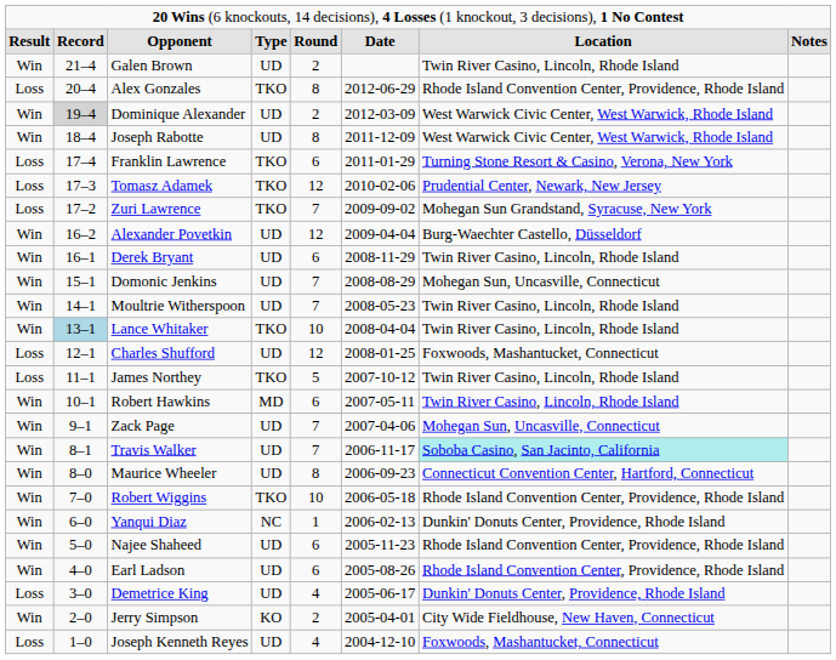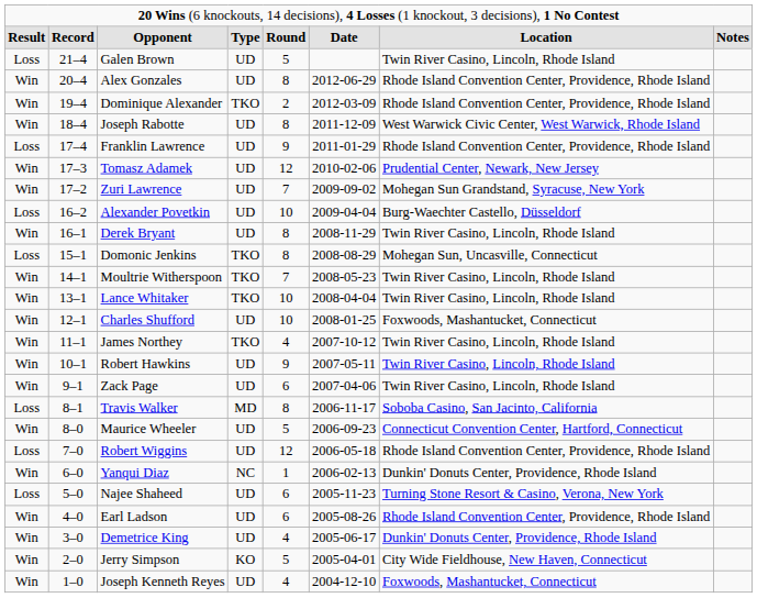 <table class="wikitable" style="text-align:center;">
 <tr>
 <td colspan="8"><strong>20 Wins</strong> (6 knockouts, 14 decisions), <strong>4 Losses</strong> (1 knockout, 3 decisions), <strong>1 No Contest</strong> </td>
 </tr>
 <tr>
 <td style="border-style: none none solid solid; background: #e3e3e3"><strong>Result</strong></td>
 <td style="border-style: none none solid solid; background: #e3e3e3"><strong>Record</strong></td>
 <td style="border-style: none none solid solid; background: #e3e3e3"><strong>Opponent</strong></td>
 <td style="border-style: none none solid solid; background: #e3e3e3"><strong>Type</strong></td>
 <td style="border-style: none none solid solid; background: #e3e3e3"><strong>Round</strong></td>
 <td style="border-style: none none solid solid; background: #e3e3e3"><strong>Date</strong></td>
 <td style="border-style: none none solid solid; background: #e3e3e3"><strong>Location</strong></td>
 <td style="border-style: none none solid solid; background: #e3e3e3"><strong>Notes</strong></td>
 </tr>
 <tr align=center>
-<td>Win</td>
+<td>Loss</td>
 <td>21–4</td>
 <td align=left> Galen Brown</td>
 <td>UD</td>
-<td>2</td>
+<td>5</td>
 <td></td>
 <td align=left> Twin River Casino, Lincoln, Rhode Island</td>
 <td align=left></td>
 </tr>
 <tr>
-<td>Loss</td>
+<td>Win</td>
 <td>20–4</td>
 <td align=left> Alex Gonzales</td>
-<td>TKO</td>
+<td>UD</td>
 <td>8</td>
 <td>2012-06-29</td>
 <td align=left> Rhode Island Convention Center, Providence, Rhode Island</td>
 <td align=left></td>
 </tr>
 <tr>
 <td>Win</td>
-<td style="background: lightgrey;">19–4</td>
+<td>19–4</td>
 <td align=left> Dominique Alexander</td>
-<td>UD</td>
+<td>TKO</td>
 <td>2</td>
 <td>2012-03-09</td>
-<td align=left> West Warwick Civic Center, <a href='#'>West Warwick, Rhode Island</a></td>
+<td align=left> Rhode Island Convention Center, Providence, Rhode Island</td>
 <td align=left></td>
 </tr>
 <tr>
 <td>Win</td>
 <td>18–4</td>
 <td align=left> Joseph Rabotte</td>
 <td>UD</td>
 <td>8</td>
 <td>2011-12-09</td>
 <td align=left> West Warwick Civic Center, <a href='#'>West Warwick, Rhode Island</a></td>
 <td align=left></td>
 </tr>
 <tr>
 <td>Loss</td>
 <td>17–4</td>
 <td align=left> Franklin Lawrence</td>
-<td>TKO</td>
-<td>6</td>
+<td>UD</td>
+<td>9</td>
 <td>2011-01-29</td>
-<td align=left> <a href='#'>Turning Stone Resort & Casino</a>, <a href='#'>Verona, New York</a></td>
+<td align=left> Rhode Island Convention Center, Providence, Rhode Island</td>
 <td align=left></td>
 </tr>
 <tr>
-<td>Loss</td>
+<td>Win</td>
 <td>17–3</td>
 <td align=left> <a href='#'>Tomasz Adamek</a></td>
-<td>TKO</td>
+<td>UD</td>
 <td>12</td>
 <td>2010-02-06</td>
 <td align=left> <a href='#'>Prudential Center</a>, <a href='#'>Newark, New Jersey</a></td>
 <td align=left></td>
 </tr>
 <tr>
-<td>Loss</td>
+<td>Win</td>
 <td>17–2</td>
 <td align=left> <a href='#'>Zuri Lawrence</a></td>
-<td>TKO</td>
+<td>UD</td>
 <td>7</td>
 <td>2009-09-02</td>
 <td align=left> Mohegan Sun Grandstand, <a href='#'>Syracuse, New York</a></td>
 <td align=left></td>
 </tr>
 <tr>
-<td>Win</td>
+<td>Loss</td>
 <td>16–2</td>
 <td align=left> <a href='#'>Alexander Povetkin</a></td>
 <td>UD</td>
-<td>12</td>
+<td>10</td>
 <td>2009-04-04</td>
 <td align=left> Burg-Waechter Castello, <a href='#'>Düsseldorf</a></td>
 <td align=left></td>
 </tr>
 <tr>
 <td>Win</td>
 <td>16–1</td>
 <td align=left> <a href='#'>Derek Bryant</a></td>
 <td>UD</td>
-<td>6</td>
+<td>8</td>
 <td>2008-11-29</td>
 <td align=left> Twin River Casino, Lincoln, Rhode Island</td>
 <td align=left></td>
 </tr>
 <tr>
-<td>Win</td>
+<td>Loss</td>
 <td>15–1</td>
 <td align=left> Domonic Jenkins</td>
-<td>UD</td>
-<td>7</td>
+<td>TKO</td>
+<td>8</td>
 <td>2008-08-29</td>
 <td align=left> Mohegan Sun, Uncasville, Connecticut</td>
 <td align=left></td>
 </tr>
 <tr>
 <td>Win</td>
 <td>14–1</td>
 <td align=left> Moultrie Witherspoon</td>
-<td>UD</td>
+<td>TKO</td>
 <td>7</td>
 <td>2008-05-23</td>
 <td align=left> Twin River Casino, Lincoln, Rhode Island</td>
 <td align=left></td>
 </tr>
 <tr>
 <td>Win</td>
-<td style="background: lightblue;">13–1</td>
+<td>13–1</td>
 <td align=left> <a href='#'>Lance Whitaker</a></td>
 <td>TKO</td>
 <td>10</td>
 <td>2008-04-04</td>
 <td align=left> Twin River Casino, Lincoln, Rhode Island</td>
 <td align=left></td>
 </tr>
 <tr>
-<td>Loss</td>
+<td>Win</td>
 <td>12–1</td>
 <td align=left> <a href='#'>Charles Shufford</a></td>
 <td>UD</td>
-<td>12</td>
+<td>10</td>
 <td>2008-01-25</td>
 <td align=left> Foxwoods, Mashantucket, Connecticut</td>
 <td align=left></td>
 </tr>
 <tr>
-<td>Loss</td>
+<td>Win</td>
 <td>11–1</td>
 <td align=left> James Northey</td>
 <td>TKO</td>
-<td>5</td>
+<td>4</td>
 <td>2007-10-12</td>
 <td align=left> Twin River Casino, Lincoln, Rhode Island</td>
 <td align=left></td>
 </tr>
 <tr>
 <td>Win</td>
 <td>10–1</td>
 <td align=left> Robert Hawkins</td>
-<td>MD</td>
-<td>6</td>
+<td>UD</td>
+<td>9</td>
 <td>2007-05-11</td>
 <td align=left> <a href='#'>Twin River Casino</a>, <a href='#'>Lincoln, Rhode Island</a></td>
 <td align=left></td>
 </tr>
 <tr>
 <td>Win</td>
 <td>9–1</td>
 <td align=left> Zack Page</td>
 <td>UD</td>
-<td>7</td>
+<td>6</td>
 <td>2007-04-06</td>
-<td align=left> <a href='#'>Mohegan Sun</a>, <a href='#'>Uncasville, Connecticut</a></td>
+<td align=left> Twin River Casino, Lincoln, Rhode Island</td>
 <td align=left></td>
 </tr>
 <tr>
-<td>Win</td>
+<td>Loss</td>
 <td>8–1</td>
 <td align=left> <a href='#'>Travis Walker</a></td>
-<td>UD</td>
-<td>7</td>
+<td>MD</td>
+<td>8</td>
 <td>2006-11-17</td>
-<td align=left style="background: paleturquoise;"> <a href='#'>Soboba Casino</a>, <a href='#'>San Jacinto, California</a></td>
+<td align=left> <a href='#'>Soboba Casino</a>, <a href='#'>San Jacinto, California</a></td>
 <td align=left></td>
 </tr>
 <tr>
 <td>Win</td>
 <td>8–0</td>
 <td align=left> Maurice Wheeler</td>
 <td>UD</td>
-<td>8</td>
+<td>5</td>
 <td>2006-09-23</td>
 <td align=left> <a href='#'>Connecticut Convention Center</a>, <a href='#'>Hartford, Connecticut</a></td>
 <td align=left></td>
 </tr>
 <tr>
-<td>Win</td>
+<td>Loss</td>
 <td>7–0</td>
 <td align=left> <a href='#'>Robert Wiggins</a></td>
-<td>TKO</td>
-<td>10</td>
+<td>UD</td>
+<td>12</td>
 <td>2006-05-18</td>
 <td align=left> Rhode Island Convention Center, Providence, Rhode Island</td>
 <td align=left></td>
 </tr>
 <tr>
 <td>Win</td>
 <td>6–0</td>
 <td align=left> <a href='#'>Yanqui Diaz</a></td>
 <td>NC</td>
 <td>1</td>
 <td>2006-02-13</td>
 <td align=left> Dunkin' Donuts Center, Providence, Rhode Island</td>
 <td align=left></td>
 </tr>
 <tr>
-<td>Win</td>
+<td>Loss</td>
 <td>5–0</td>
 <td align=left> Najee Shaheed</td>
 <td>UD</td>
 <td>6</td>
 <td>2005-11-23</td>
-<td align=left> Rhode Island Convention Center, Providence, Rhode Island</td>
+<td align=left> <a href='#'>Turning Stone Resort & Casino</a>, <a href='#'>Verona, New York</a></td>
 <td align=left></td>
 </tr>
 <tr>
 <td>Win</td>
 <td>4–0</td>
 <td align=left> Earl Ladson</td>
 <td>UD</td>
 <td>6</td>
 <td>2005-08-26</td>
 <td align=left> <a href='#'>Rhode Island Convention Center</a>, Providence, Rhode Island</td>
 <td align=left></td>
 </tr>
 <tr>
-<td>Loss</td>
+<td>Win</td>
 <td>3–0</td>
 <td align=left> <a href='#'>Demetrice King</a></td>
 <td>UD</td>
 <td>4</td>
 <td>2005-06-17</td>
 <td align=left> <a href='#'>Dunkin' Donuts Center</a>, <a href='#'>Providence, Rhode Island</a></td>
 <td align=left></td>
 </tr>
 <tr>
 <td>Win</td>
 <td>2–0</td>
 <td align=left> Jerry Simpson</td>
 <td>KO</td>
-<td>2</td>
+<td>5</td>
 <td>2005-04-01</td>
 <td align=left> City Wide Fieldhouse, <a href='#'>New Haven, Connecticut</a></td>
 <td align=left></td>
 </tr>
 <tr>
-<td>Loss</td>
+<td>Win</td>
 <td>1–0</td>
 <td align=left> Joseph Kenneth Reyes</td>
 <td>UD</td>
 <td>4</td>
 <td>2004-12-10</td>
 <td align=left> <a href='#'>Foxwoods</a>, <a href='#'>Mashantucket, Connecticut</a></td>
 <td align=left></td>
 </tr>
 </table>
